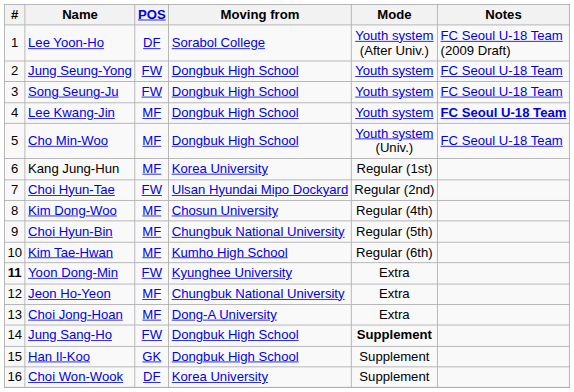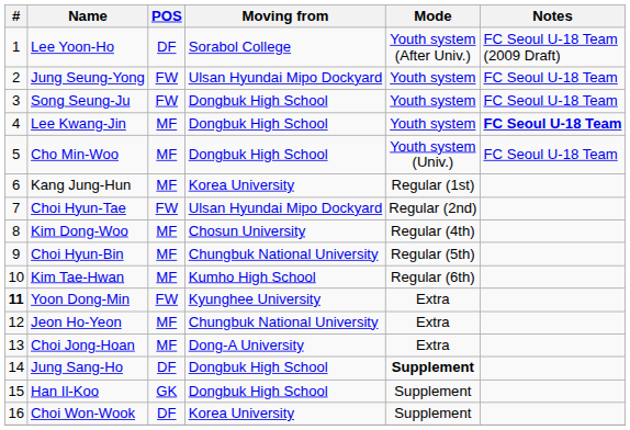 <table class="wikitable sortable" style="text-align:center">
 <tr>
 <th>#</th>
 <th>Name</th>
 <th><a href='#'>POS</a></th>
 <th>Moving from</th>
 <th>Mode</th>
 <th>Notes</th>
 </tr>
 <tr>
 <td>1</td>
 <td align=left> <a href='#'>Lee Yoon-Ho</a></td>
 <td><a href='#'>DF</a></td>
 <td align=left> <a href='#'>Sorabol College</a></td>
 <td><a href='#'>Youth system</a> <br> (After Univ.)</td>
 <td align=left><a href='#'>FC Seoul U-18 Team</a><br>(2009 Draft)</td>
 </tr>
 <tr>
 <td>2</td>
 <td align=left> <a href='#'>Jung Seung-Yong</a></td>
 <td><a href='#'>FW</a></td>
-<td align=left> <a href='#'>Dongbuk High School</a></td>
+<td align=left> <a href='#'>Ulsan Hyundai Mipo Dockyard</a></td>
 <td><a href='#'>Youth system</a></td>
 <td align=left><a href='#'>FC Seoul U-18 Team</a></td>
 </tr>
 <tr>
 <td>3</td>
 <td align=left> <a href='#'>Song Seung-Ju</a></td>
 <td><a href='#'>FW</a></td>
 <td align=left> <a href='#'>Dongbuk High School</a></td>
 <td><a href='#'>Youth system</a></td>
 <td align=left><a href='#'>FC Seoul U-18 Team</a></td>
 </tr>
 <tr>
 <td>4</td>
 <td align=left> <a href='#'>Lee Kwang-Jin</a></td>
 <td><a href='#'>MF</a></td>
 <td align=left> <a href='#'>Dongbuk High School</a></td>
 <td><a href='#'>Youth system</a></td>
 <td align=left><strong><a href='#'>FC Seoul U-18 Team</a></strong></td>
 </tr>
 <tr>
 <td>5</td>
 <td align=left> <a href='#'>Cho Min-Woo</a></td>
 <td><a href='#'>MF</a></td>
 <td align=left> <a href='#'>Dongbuk High School</a></td>
 <td><a href='#'>Youth system</a> <br> (Univ.)</td>
 <td align=left><a href='#'>FC Seoul U-18 Team</a></td>
 </tr>
 <tr>
 <td>6</td>
 <td align=left> Kang Jung-Hun</td>
 <td><a href='#'>MF</a></td>
 <td align=left> <a href='#'>Korea University</a></td>
 <td>Regular (1st)</td>
 <td></td>
 </tr>
 <tr>
 <td>7</td>
 <td align=left> <a href='#'>Choi Hyun-Tae</a></td>
 <td><a href='#'>FW</a></td>
 <td align=left> <a href='#'>Ulsan Hyundai Mipo Dockyard</a></td>
 <td>Regular (2nd)</td>
 <td></td>
 </tr>
 <tr>
 <td>8</td>
 <td align=left> <a href='#'>Kim Dong-Woo</a></td>
 <td><a href='#'>MF</a></td>
 <td align=left> <a href='#'>Chosun University</a></td>
 <td>Regular (4th)</td>
 <td></td>
 </tr>
 <tr>
 <td>9</td>
 <td align=left> <a href='#'>Choi Hyun-Bin</a></td>
 <td><a href='#'>MF</a></td>
 <td align=left> <a href='#'>Chungbuk National University</a></td>
 <td>Regular (5th)</td>
 <td></td>
 </tr>
 <tr>
 <td>10</td>
 <td align=left> <a href='#'>Kim Tae-Hwan</a></td>
 <td><a href='#'>MF</a></td>
 <td align=left> <a href='#'>Kumho High School</a></td>
 <td>Regular (6th)</td>
 <td></td>
 </tr>
 <tr>
 <td><strong>11</strong></td>
 <td align=left> <a href='#'>Yoon Dong-Min</a></td>
 <td><a href='#'>FW</a></td>
 <td align=left> <a href='#'>Kyunghee University</a></td>
 <td>Extra</td>
 <td></td>
 </tr>
 <tr>
 <td>12</td>
 <td align=left> <a href='#'>Jeon Ho-Yeon</a></td>
 <td><a href='#'>MF</a></td>
 <td align=left> <a href='#'>Chungbuk National University</a></td>
 <td>Extra</td>
 <td></td>
 </tr>
 <tr>
 <td>13</td>
 <td align=left> <a href='#'>Choi Jong-Hoan</a></td>
 <td><a href='#'>MF</a></td>
 <td align=left> <a href='#'>Dong-A University</a></td>
 <td>Extra</td>
 <td></td>
 </tr>
 <tr>
 <td>14</td>
 <td align=left> <a href='#'>Jung Sang-Ho</a></td>
-<td><a href='#'>FW</a></td>
+<td><a href='#'>DF</a></td>
 <td align=left> <a href='#'>Dongbuk High School</a></td>
 <td><strong>Supplement</strong></td>
 <td></td>
 </tr>
 <tr>
 <td>15</td>
 <td align=left> <a href='#'>Han Il-Koo</a></td>
 <td><a href='#'>GK</a></td>
 <td align=left> <a href='#'>Dongbuk High School</a></td>
 <td>Supplement</td>
 <td></td>
 </tr>
 <tr>
 <td>16</td>
 <td align=left> <a href='#'>Choi Won-Wook</a></td>
 <td><a href='#'>DF</a></td>
 <td align=left> <a href='#'>Korea University</a></td>
 <td>Supplement</td>
 <td></td>
 </tr>
 <tr>
 </tr>
 </table>
